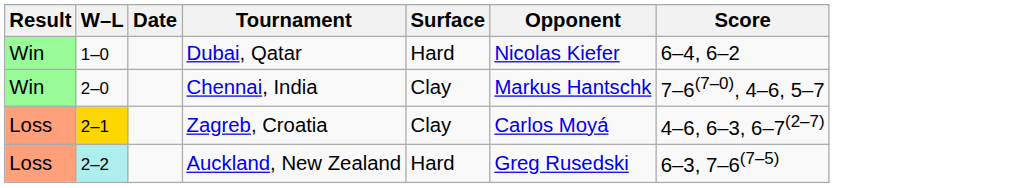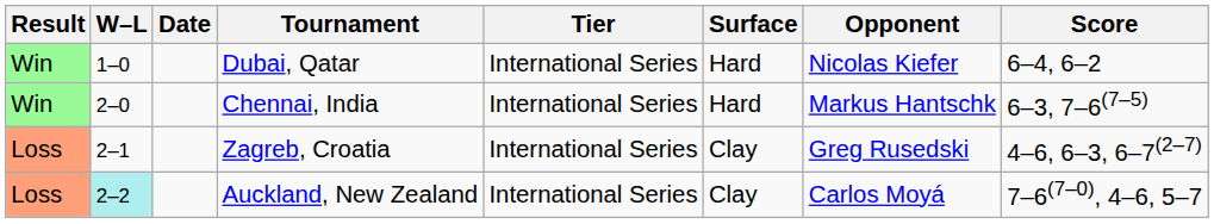 <table class="sortable wikitable">
 <tr>
 <th>Result</th>
 <th class="unsortable">W–L</th>
 <th>Date</th>
 <th>Tournament</th>
+<th>Tier</th>
 <th>Surface</th>
 <th>Opponent</th>
 <th class="unsortable">Score</th>
 </tr>
 <tr>
 <td style="background:#98fb98;">Win</td>
 <td><small>1–0</small></td>
 <td><a href='#'></a></td>
 <td><a href='#'>Dubai</a>, Qatar</td>
+<td>International Series</td>
 <td>Hard</td>
 <td> <a href='#'>Nicolas Kiefer</a></td>
 <td>6–4, 6–2</td>
 </tr>
 <tr>
 <td style="background:#98fb98;">Win</td>
 <td><small>2–0</small></td>
 <td><a href='#'></a></td>
 <td><a href='#'>Chennai</a>, India</td>
-<td>Clay</td>
+<td>International Series</td>
+<td>Hard</td>
 <td> <a href='#'>Markus Hantschk</a></td>
-<td>7–6<sup>(7–0)</sup>, 4–6, 5–7</td>
+<td>6–3, 7–6<sup>(7–5)</sup></td>
 </tr>
 <tr>
 <td style="background:#ffa07a;">Loss</td>
-<td style="background: gold;"><small>2–1</small></td>
+<td><small>2–1</small></td>
 <td><a href='#'></a></td>
 <td><a href='#'>Zagreb</a>, Croatia</td>
+<td>International Series</td>
 <td>Clay</td>
-<td> <a href='#'>Carlos Moyá</a></td>
+<td> <a href='#'>Greg Rusedski</a></td>
 <td>4–6, 6–3, 6–7<sup>(2–7)</sup></td>
 </tr>
 <tr>
 <td style="background:#ffa07a;">Loss</td>
 <td style="background: paleturquoise;"><small>2–2</small></td>
 <td><a href='#'></a></td>
 <td><a href='#'>Auckland</a>, New Zealand</td>
-<td>Hard</td>
-<td> <a href='#'>Greg Rusedski</a></td>
-<td>6–3, 7–6<sup>(7–5)</sup></td>
+<td>International Series</td>
+<td>Clay</td>
+<td> <a href='#'>Carlos Moyá</a></td>
+<td>7–6<sup>(7–0)</sup>, 4–6, 5–7</td>
 </tr>
 </table>
